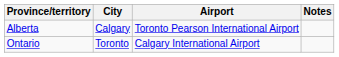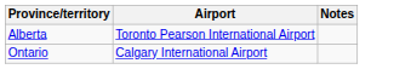 <table class="wikitable">
 <tr>
 <th>Province/territory</th>
-<th>City</th>
 <th>Airport</th>
 <th>Notes</th>
 </tr>
 <tr>
 <td><a href='#'>Alberta</a></td>
-<td><a href='#'>Calgary</a></td>
 <td><a href='#'>Toronto Pearson International Airport</a></td>
 <td></td>
 </tr>
 <tr>
 <td><a href='#'>Ontario</a></td>
-<td><a href='#'>Toronto</a></td>
 <td><a href='#'>Calgary International Airport</a></td>
 <td></td>
 </tr>
 </table>
